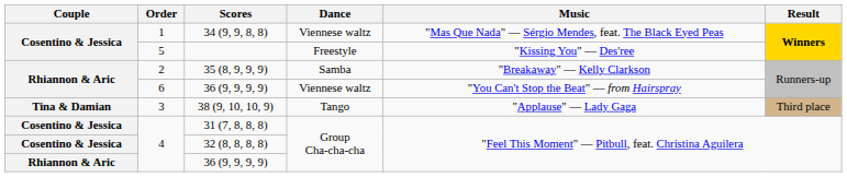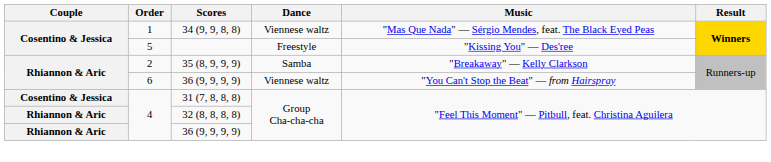 <table class="wikitable sortable" style="text-align:center; width: 90%">
 <tr>
 <th scope="col">Couple</th>
 <th scope="col">Order</th>
 <th scope="col">Scores</th>
 <th scope="col" class="unsortable">Dance</th>
 <th scope="col" class="unsortable">Music</th>
 <th scope="col" class="unsortable">Result</th>
 </tr>
 <tr>
 <th scope="row" rowspan=2>Cosentino & Jessica</th>
 <td>1</td>
 <td>34 (9, 9, 8, 8)</td>
 <td>Viennese waltz</td>
 <td>"<a href='#'>Mas Que Nada</a>" — <a href='#'>Sérgio Mendes</a>, feat. <a href='#'>The Black Eyed Peas</a></td>
 <td rowspan="2" bgcolor="gold"><strong>Winners</strong></td>
 </tr>
 <tr>
 <td>5</td>
 <td></td>
 <td>Freestyle</td>
 <td>"<a href='#'>Kissing You</a>" — <a href='#'>Des'ree</a></td>
 </tr>
 <tr>
 <th scope="row" rowspan="2">Rhiannon & Aric</th>
 <td>2</td>
 <td>35 (8, 9, 9, 9)</td>
 <td>Samba</td>
 <td>"<a href='#'>Breakaway</a>" — <a href='#'>Kelly Clarkson</a></td>
 <td rowspan="2" bgcolor="silver">Runners-up</td>
 </tr>
 <tr>
 <td>6</td>
 <td>36 (9, 9, 9, 9)</td>
 <td>Viennese waltz</td>
 <td>"<a href='#'>You Can't Stop the Beat</a>" — <em>from <a href='#'>Hairspray</a></em></td>
 </tr>
 <tr>
-<th scope="row">Tina & Damian</th>
-<td>3</td>
-<td>38 (9, 10, 10, 9)</td>
-<td>Tango</td>
-<td>"<a href='#'>Applause</a>" — <a href='#'>Lady Gaga</a></td>
-<td bgcolor="tan">Third place</td>
-</tr>
-<tr>
 <th scope="row">Cosentino & Jessica</th>
 <td rowspan="3">4</td>
 <td>31 (7, 8, 8, 8)</td>
 <td rowspan="3">Group<br>Cha-cha-cha</td>
 <td colspan="2" rowspan="3">"<a href='#'>Feel This Moment</a>" — <a href='#'>Pitbull</a>, feat. <a href='#'>Christina Aguilera</a></td>
 </tr>
 <tr>
-<th scope="row">Cosentino & Jessica</th>
+<th scope="row">Rhiannon & Aric</th>
 <td>32 (8, 8, 8, 8)</td>
 </tr>
 <tr>
 <th scope="row">Rhiannon & Aric</th>
 <td>36 (9, 9, 9, 9)</td>
 </tr>
 </table>
